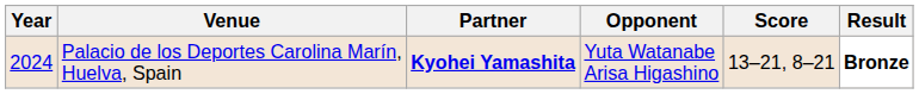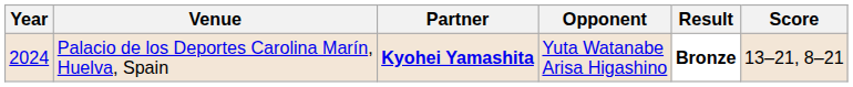 <table class="sortable wikitable" style="font-size: 90%;">
 <tr>
 <th>Year</th>
 <th>Venue</th>
 <th>Partner</th>
 <th>Opponent</th>
+<th>Result</th>
 <th>Score</th>
-<th>Result</th>
 </tr>
 <tr style="background:#F3E6D7">
 <td align="center"><a href='#'>2024</a></td>
 <td align="left"><a href='#'>Palacio de los Deportes Carolina Marín</a>,<br><a href='#'>Huelva</a>, Spain</td>
 <td align="left"><strong> <a href='#'>Kyohei Yamashita</a></strong></td>
 <td align="left"> <a href='#'>Yuta Watanabe</a><br> <a href='#'>Arisa Higashino</a></td>
+<td style="text-align:left; background:white"> <strong>Bronze</strong></td>
 <td align="left">13–21, 8–21</td>
-<td style="text-align:left; background:white"> <strong>Bronze</strong></td>
 </tr>
 </table>
